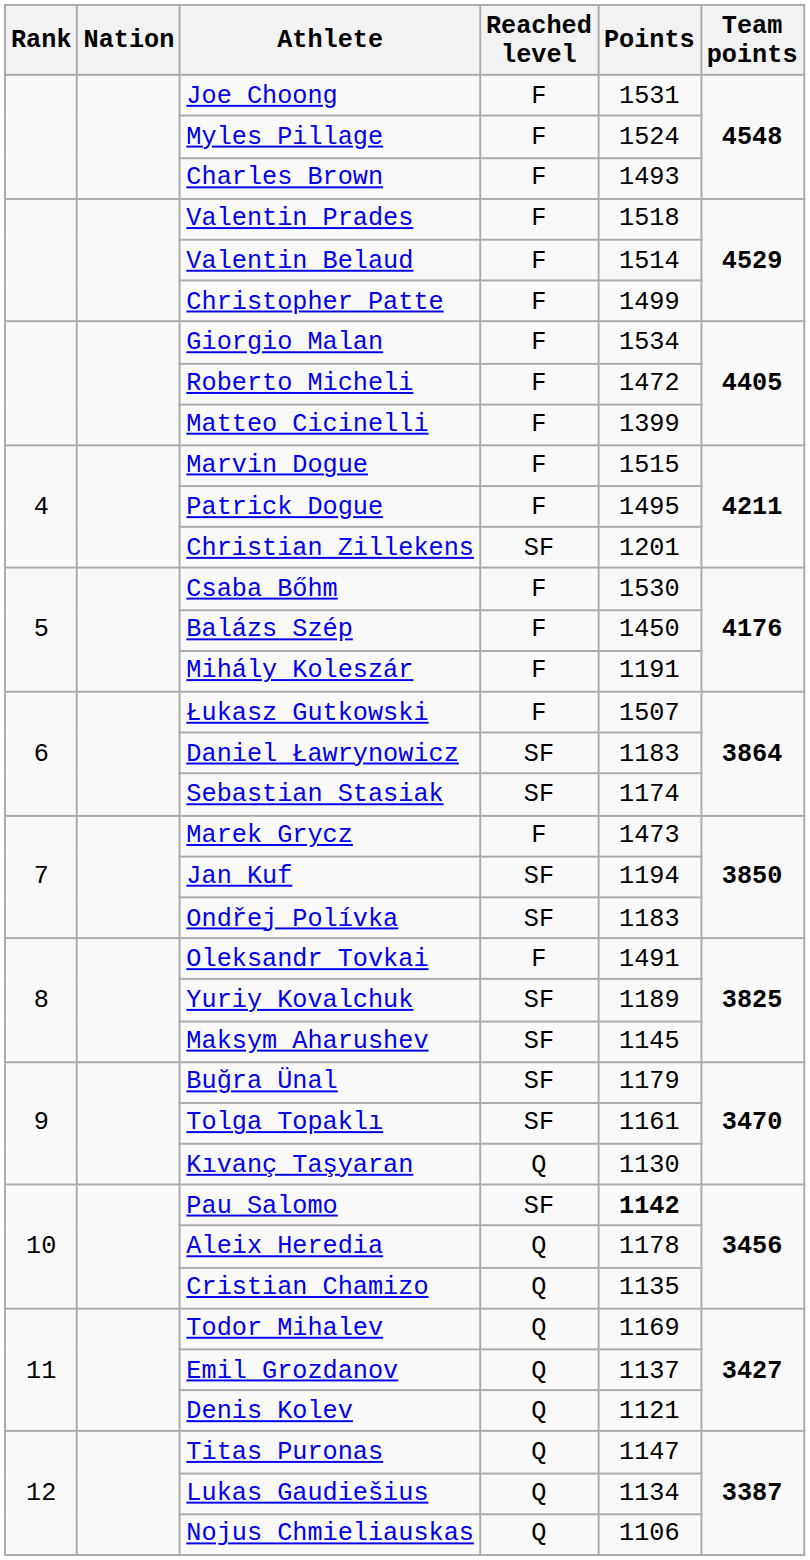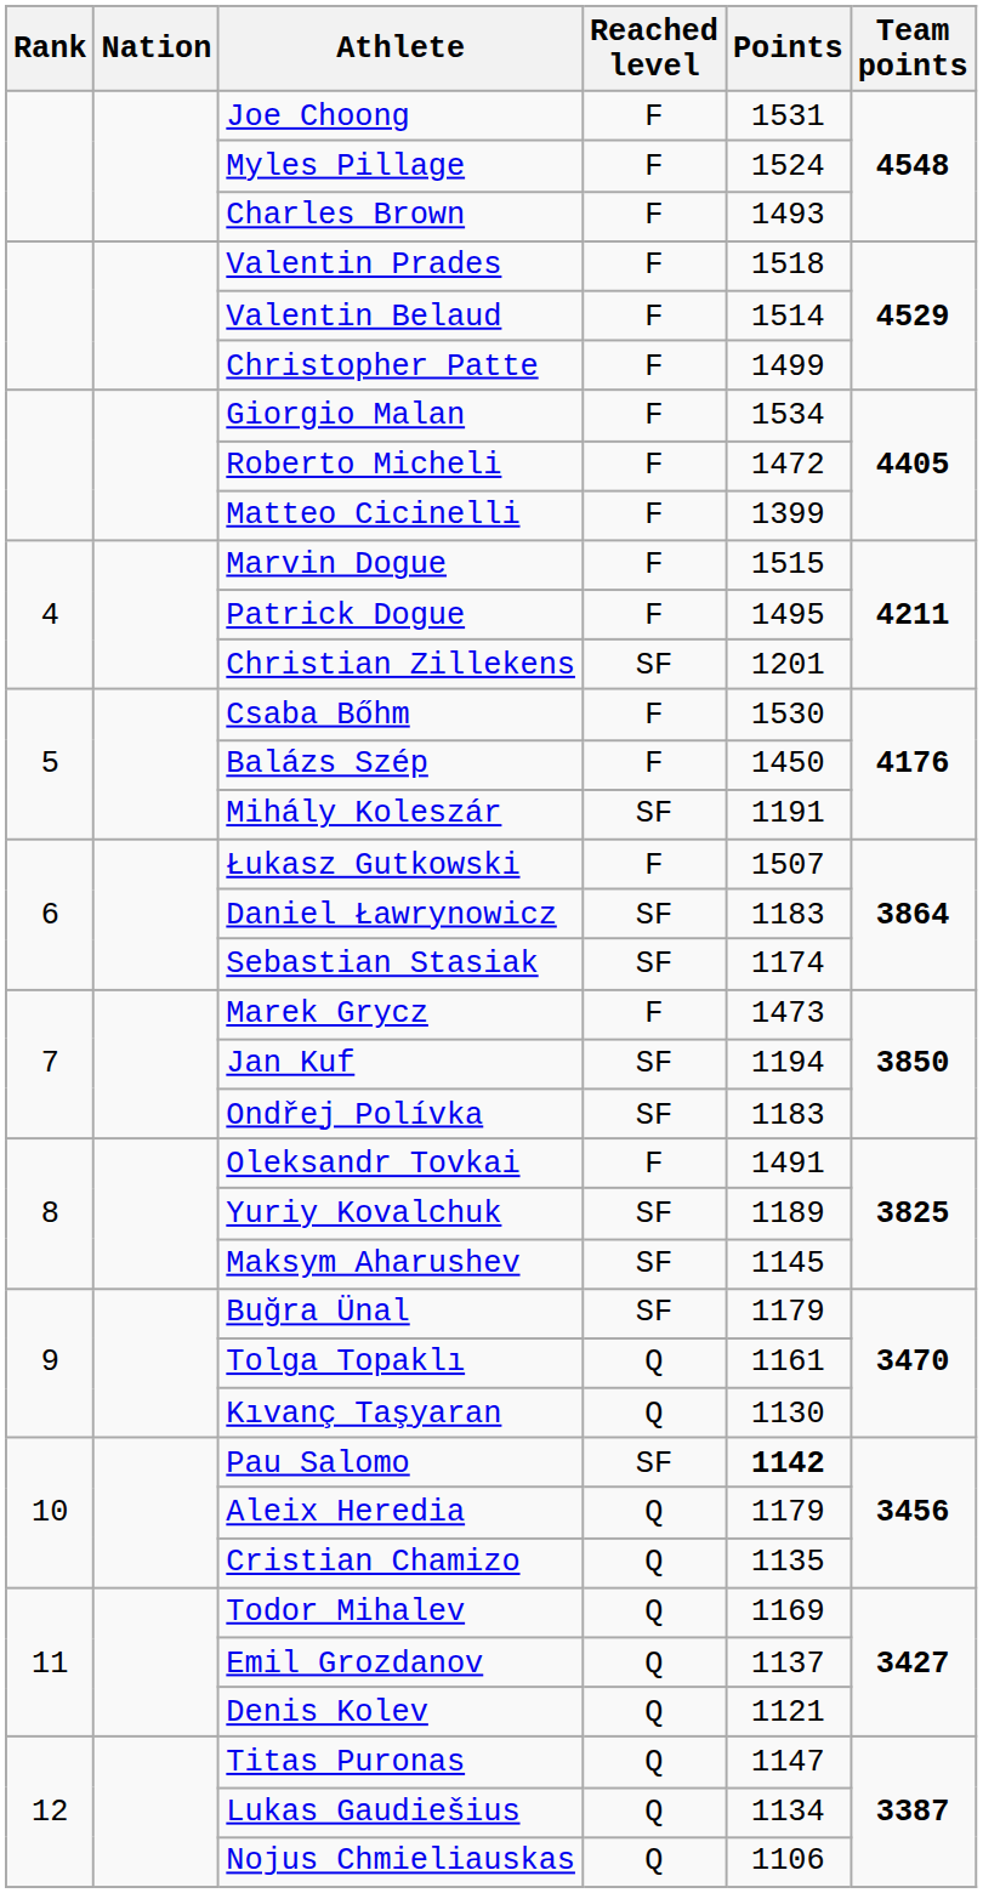 <table style="text-align:center" class="wikitable sortable">
 <tr>
 <th>Rank</th>
 <th>Nation</th>
 <th>Athlete</th>
 <th>Reached<br>level</th>
 <th>Points</th>
 <th>Team<br>points</th>
 </tr>
 <tr>
 <td rowspan=3></td>
 <td rowspan=3 align=left></td>
 <td align=left><a href='#'>Joe Choong</a></td>
 <td>F</td>
 <td>1531</td>
 <td rowspan=3><strong>4548</strong></td>
 </tr>
 <tr>
 <td align=left><a href='#'>Myles Pillage</a></td>
 <td>F</td>
 <td>1524</td>
 </tr>
 <tr>
 <td align=left><a href='#'>Charles Brown</a></td>
 <td>F</td>
 <td>1493</td>
 </tr>
 <tr>
 <td rowspan=3></td>
 <td rowspan=3 align=left></td>
 <td align=left><a href='#'>Valentin Prades</a></td>
 <td>F</td>
 <td>1518</td>
 <td rowspan=3><strong>4529</strong></td>
 </tr>
 <tr>
 <td align=left><a href='#'>Valentin Belaud</a></td>
 <td>F</td>
 <td>1514</td>
 </tr>
 <tr>
 <td align=left><a href='#'>Christopher Patte</a></td>
 <td>F</td>
 <td>1499</td>
 </tr>
 <tr>
 <td rowspan=3></td>
 <td rowspan=3 align=left></td>
 <td align=left><a href='#'>Giorgio Malan</a></td>
 <td>F</td>
 <td>1534</td>
 <td rowspan=3><strong>4405</strong></td>
 </tr>
 <tr>
 <td align=left><a href='#'>Roberto Micheli</a></td>
 <td>F</td>
 <td>1472</td>
 </tr>
 <tr>
 <td align=left><a href='#'>Matteo Cicinelli</a></td>
 <td>F</td>
 <td>1399</td>
 </tr>
 <tr>
 <td rowspan=3>4</td>
 <td rowspan=3 align=left></td>
 <td align=left><a href='#'>Marvin Dogue</a></td>
 <td>F</td>
 <td>1515</td>
 <td rowspan=3><strong>4211</strong></td>
 </tr>
 <tr>
 <td align=left><a href='#'>Patrick Dogue</a></td>
 <td>F</td>
 <td>1495</td>
 </tr>
 <tr>
 <td align=left><a href='#'>Christian Zillekens</a></td>
 <td>SF</td>
 <td>1201</td>
 </tr>
 <tr>
 <td rowspan=3>5</td>
 <td rowspan=3 align=left></td>
 <td align=left><a href='#'>Csaba Bőhm</a></td>
 <td>F</td>
 <td>1530</td>
 <td rowspan=3><strong>4176</strong></td>
 </tr>
 <tr>
 <td align=left><a href='#'>Balázs Szép</a></td>
 <td>F</td>
 <td>1450</td>
 </tr>
 <tr>
 <td align=left><a href='#'>Mihály Koleszár</a></td>
-<td>F</td>
+<td>SF</td>
 <td>1191</td>
 </tr>
 <tr>
 <td rowspan=3>6</td>
 <td rowspan=3 align=left></td>
 <td align=left><a href='#'>Łukasz Gutkowski</a></td>
 <td>F</td>
 <td>1507</td>
 <td rowspan=3><strong>3864</strong></td>
 </tr>
 <tr>
 <td align=left><a href='#'>Daniel Ławrynowicz</a></td>
 <td>SF</td>
 <td>1183</td>
 </tr>
 <tr>
 <td align=left><a href='#'>Sebastian Stasiak</a></td>
 <td>SF</td>
 <td>1174</td>
 </tr>
 <tr>
 <td rowspan=3>7</td>
 <td rowspan=3 align=left></td>
 <td align=left><a href='#'>Marek Grycz</a></td>
 <td>F</td>
 <td>1473</td>
 <td rowspan=3><strong>3850</strong></td>
 </tr>
 <tr>
 <td align=left><a href='#'>Jan Kuf</a></td>
 <td>SF</td>
 <td>1194</td>
 </tr>
 <tr>
 <td align=left><a href='#'>Ondřej Polívka</a></td>
 <td>SF</td>
 <td>1183</td>
 </tr>
 <tr>
 <td rowspan=3>8</td>
 <td rowspan=3 align=left></td>
 <td align=left><a href='#'>Oleksandr Tovkai</a></td>
 <td>F</td>
 <td>1491</td>
 <td rowspan=3><strong>3825</strong></td>
 </tr>
 <tr>
 <td align=left><a href='#'>Yuriy Kovalchuk</a></td>
 <td>SF</td>
 <td>1189</td>
 </tr>
 <tr>
 <td align=left><a href='#'>Maksym Aharushev</a></td>
 <td>SF</td>
 <td>1145</td>
 </tr>
 <tr>
 <td rowspan=3>9</td>
 <td rowspan=3 align=left></td>
 <td align=left><a href='#'>Buğra Ünal</a></td>
 <td>SF</td>
 <td>1179</td>
 <td rowspan=3><strong>3470</strong></td>
 </tr>
 <tr>
 <td align=left><a href='#'>Tolga Topaklı</a></td>
-<td>SF</td>
+<td>Q</td>
 <td>1161</td>
 </tr>
 <tr>
 <td align=left><a href='#'>Kıvanç Taşyaran</a></td>
 <td>Q</td>
 <td>1130</td>
 </tr>
 <tr>
 <td rowspan=3>10</td>
 <td rowspan=3 align=left></td>
 <td align=left><a href='#'>Pau Salomo</a></td>
 <td>SF</td>
 <td><strong>1142</strong></td>
 <td rowspan=3><strong>3456</strong></td>
 </tr>
 <tr>
 <td align=left><a href='#'>Aleix Heredia</a></td>
 <td>Q</td>
-<td>1178</td>
+<td>1179</td>
 </tr>
 <tr>
 <td align=left><a href='#'>Cristian Chamizo</a></td>
 <td>Q</td>
 <td>1135</td>
 </tr>
 <tr>
 <td rowspan=3>11</td>
 <td rowspan=3 align=left></td>
 <td align=left><a href='#'>Todor Mihalev</a></td>
 <td>Q</td>
 <td>1169</td>
 <td rowspan=3><strong>3427</strong></td>
 </tr>
 <tr>
 <td align=left><a href='#'>Emil Grozdanov</a></td>
 <td>Q</td>
 <td>1137</td>
 </tr>
 <tr>
 <td align=left><a href='#'>Denis Kolev</a></td>
 <td>Q</td>
 <td>1121</td>
 </tr>
 <tr>
 <td rowspan=3>12</td>
 <td rowspan=3 align=left></td>
 <td align=left><a href='#'>Titas Puronas</a></td>
 <td>Q</td>
 <td>1147</td>
 <td rowspan=3><strong>3387</strong></td>
 </tr>
 <tr>
 <td align=left><a href='#'>Lukas Gaudiešius</a></td>
 <td>Q</td>
 <td>1134</td>
 </tr>
 <tr>
 <td align=left><a href='#'>Nojus Chmieliauskas</a></td>
 <td>Q</td>
 <td>1106</td>
 </tr>
 </table>
